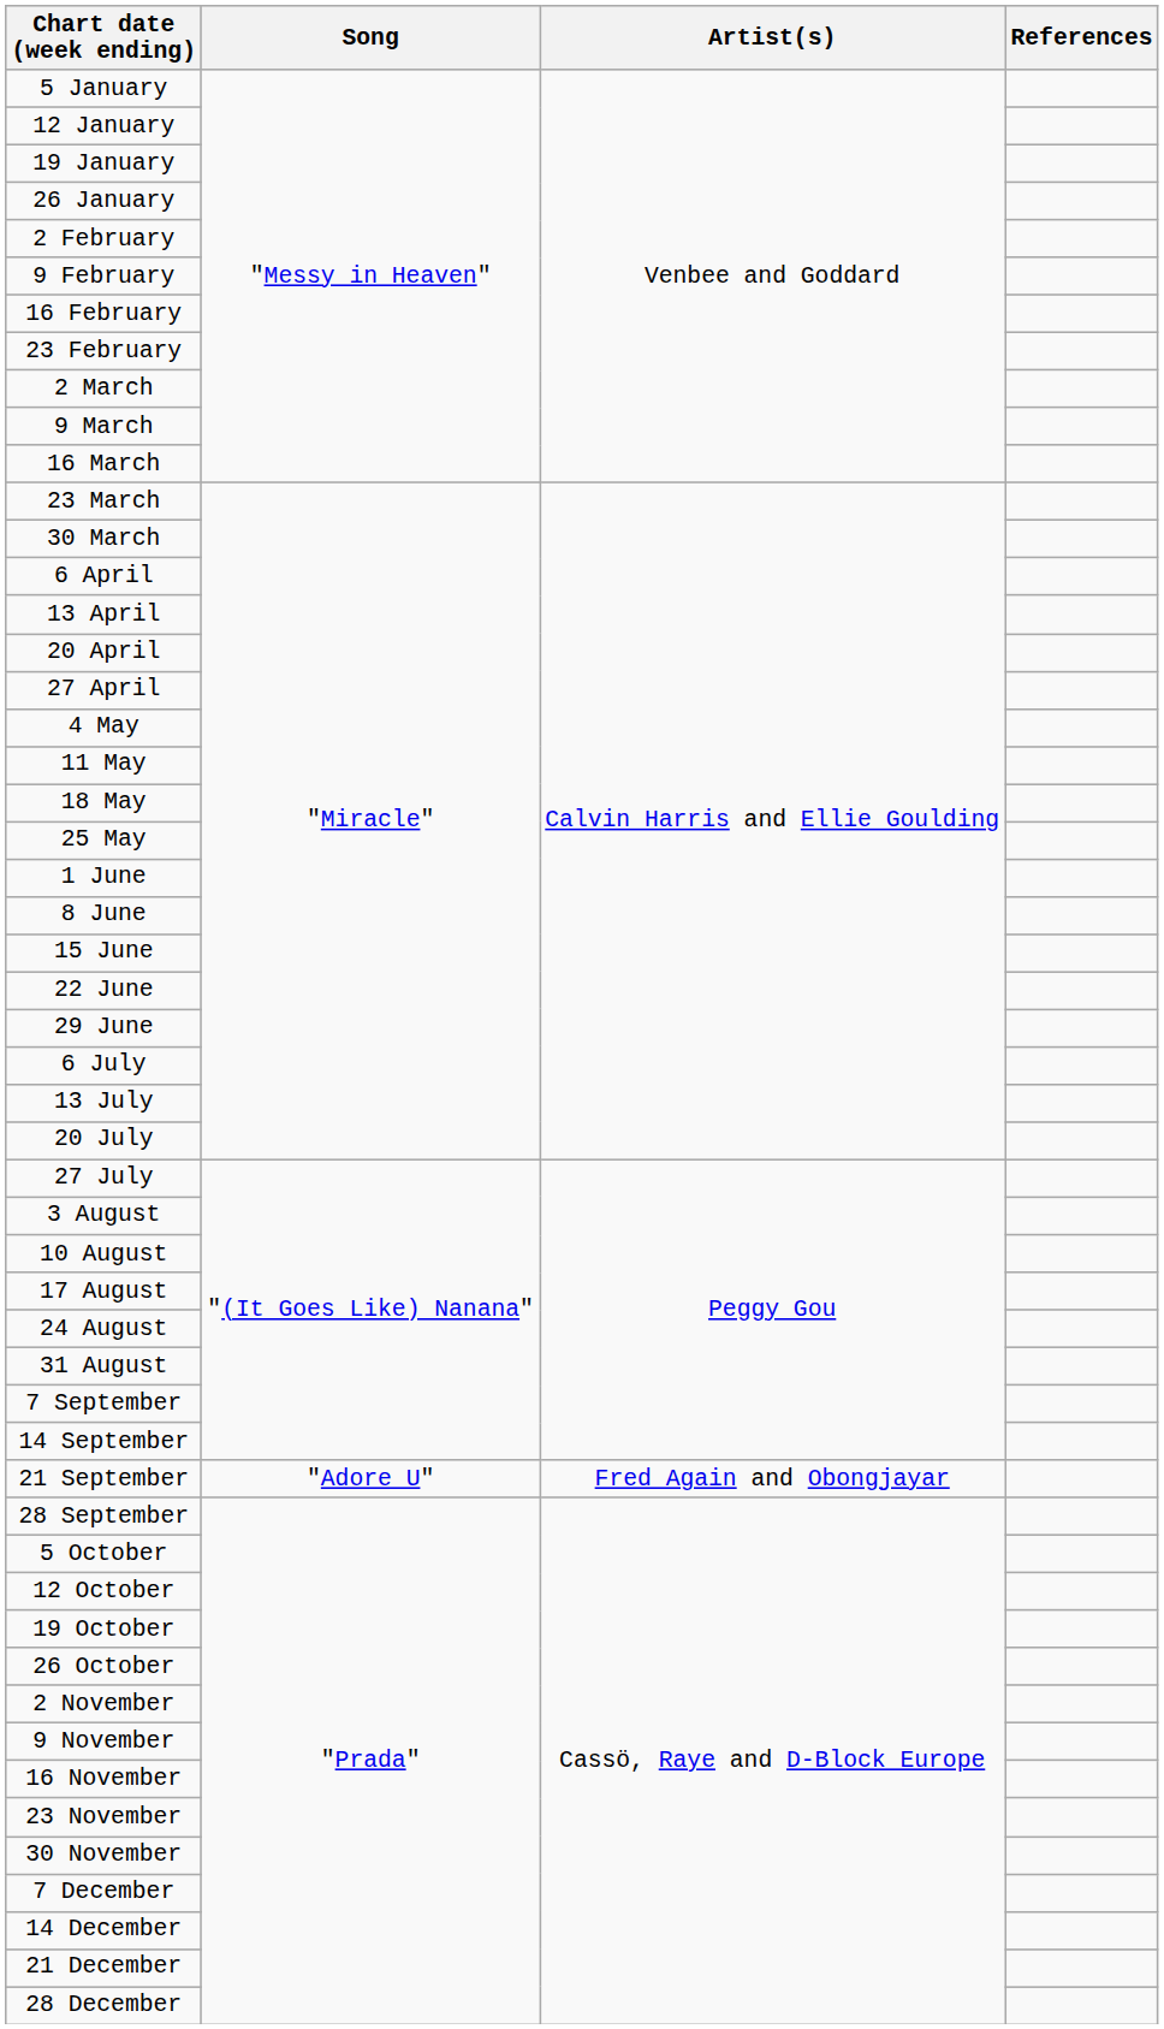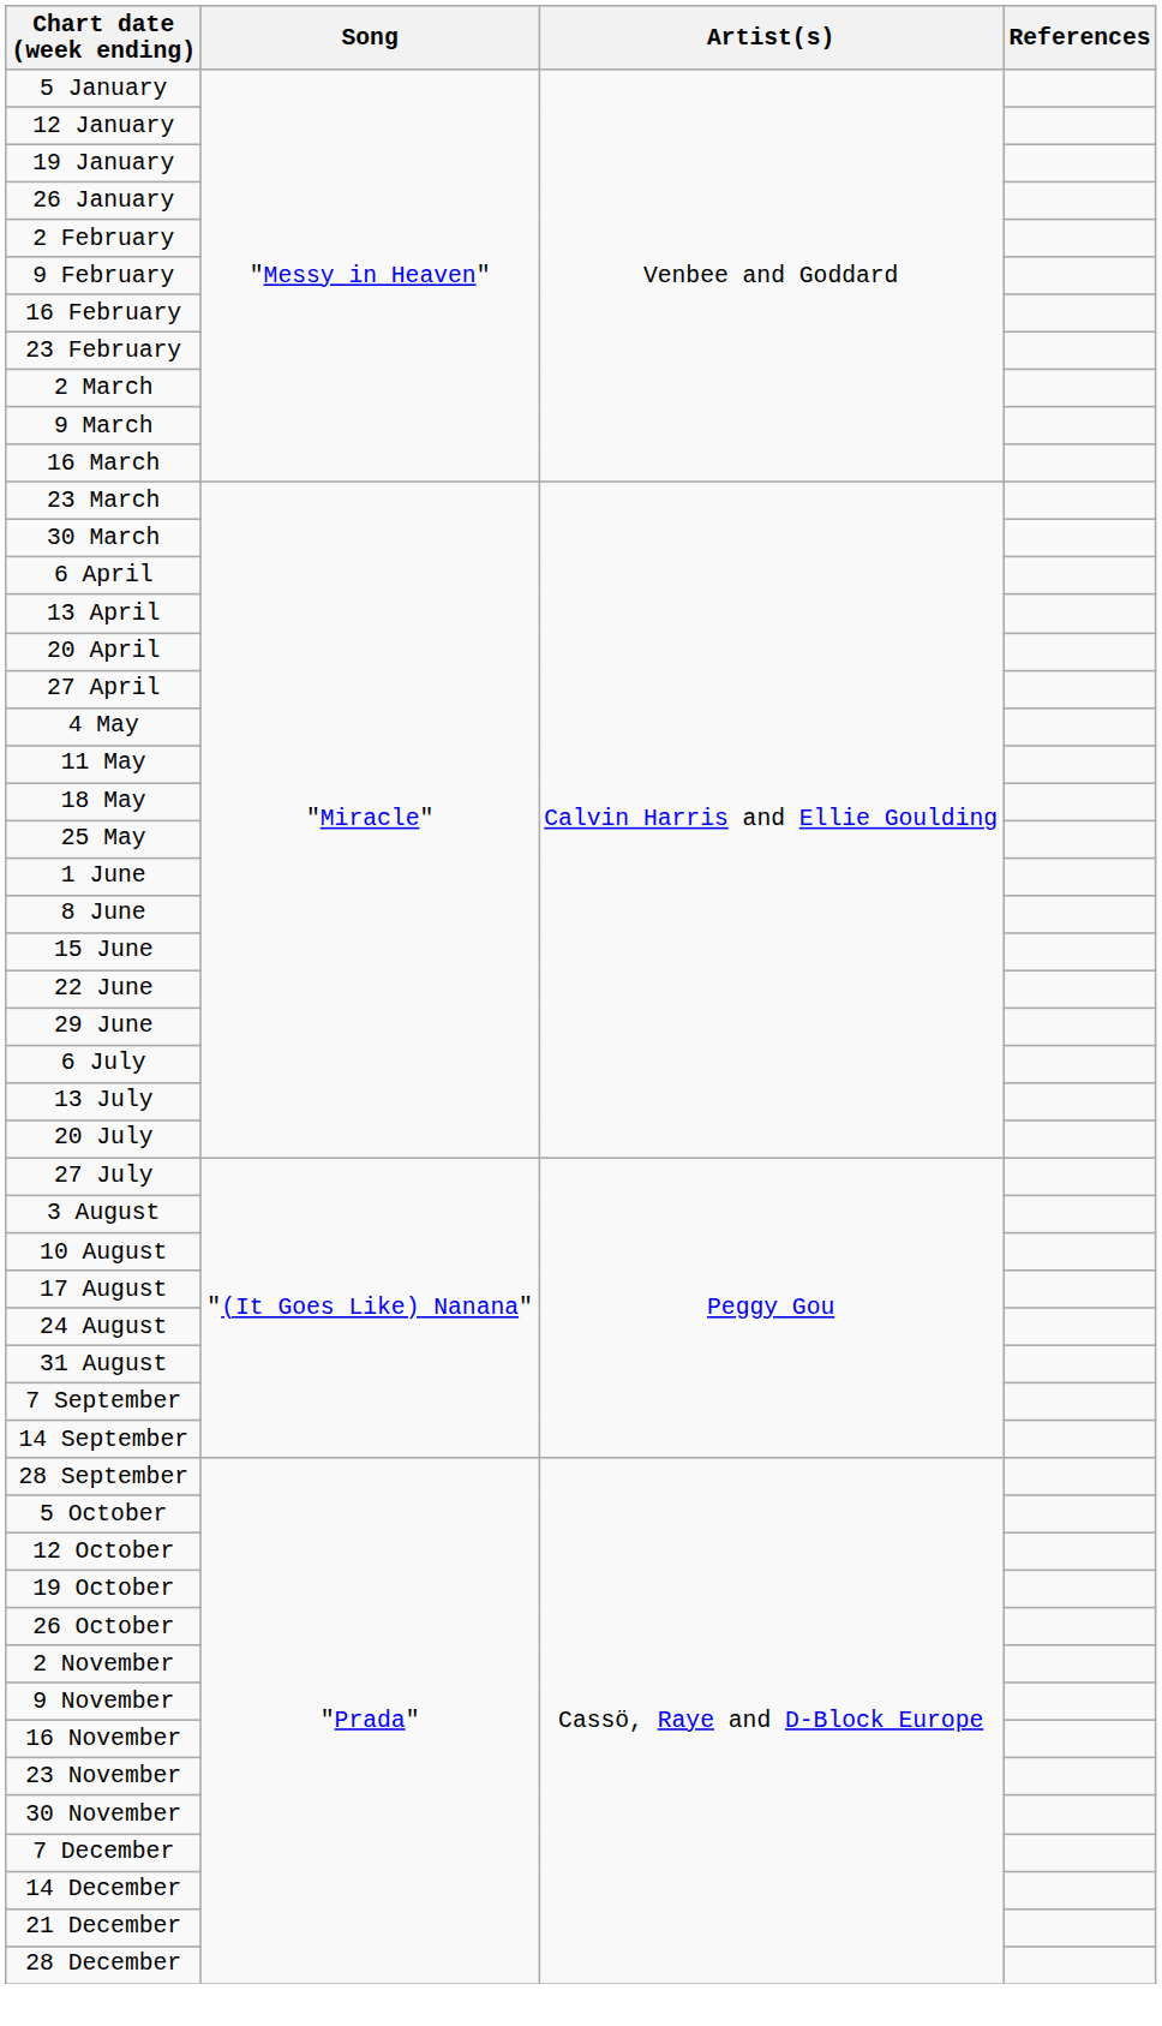 <table class="wikitable" style="font-size:97%; text-align:center;">
 <tr>
 <th>Chart date<br>(week ending)</th>
 <th>Song</th>
 <th>Artist(s)</th>
 <th>References</th>
 </tr>
 <tr>
 <td>5 January</td>
 <td rowspan=11>"<a href='#'>Messy in Heaven</a>"</td>
 <td rowspan=11>Venbee and Goddard</td>
 <td></td>
 </tr>
 <tr>
 <td>12 January</td>
 <td></td>
 </tr>
 <tr>
 <td>19 January</td>
 <td></td>
 </tr>
 <tr>
 <td>26 January</td>
 <td></td>
 </tr>
 <tr>
 <td>2 February</td>
 <td></td>
 </tr>
 <tr>
 <td>9 February</td>
 <td></td>
 </tr>
 <tr>
 <td>16 February</td>
 <td></td>
 </tr>
 <tr>
 <td>23 February</td>
 <td></td>
 </tr>
 <tr>
 <td>2 March</td>
 <td></td>
 </tr>
 <tr>
 <td>9 March</td>
 <td></td>
 </tr>
 <tr>
 <td>16 March</td>
 <td></td>
 </tr>
 <tr>
 <td>23 March</td>
 <td rowspan=18>"<a href='#'>Miracle</a>"</td>
 <td rowspan=18><a href='#'>Calvin Harris</a> and <a href='#'>Ellie Goulding</a></td>
 <td></td>
 </tr>
 <tr>
 <td>30 March</td>
 <td></td>
 </tr>
 <tr>
 <td>6 April</td>
 <td></td>
 </tr>
 <tr>
 <td>13 April </td>
 <td></td>
 </tr>
 <tr>
 <td>20 April </td>
 <td></td>
 </tr>
 <tr>
 <td>27 April</td>
 <td></td>
 </tr>
 <tr>
 <td>4 May </td>
 <td></td>
 </tr>
 <tr>
 <td>11 May </td>
 <td></td>
 </tr>
 <tr>
 <td>18 May </td>
 <td></td>
 </tr>
 <tr>
 <td>25 May </td>
 <td></td>
 </tr>
 <tr>
 <td>1 June </td>
 <td></td>
 </tr>
 <tr>
 <td>8 June </td>
 <td></td>
 </tr>
 <tr>
 <td>15 June</td>
 <td></td>
 </tr>
 <tr>
 <td>22 June</td>
 <td></td>
 </tr>
 <tr>
 <td>29 June</td>
 <td></td>
 </tr>
 <tr>
 <td>6 July</td>
 <td></td>
 </tr>
 <tr>
 <td>13 July</td>
 <td></td>
 </tr>
 <tr>
 <td>20 July</td>
 <td></td>
 </tr>
 <tr>
 <td>27 July</td>
 <td rowspan=8>"<a href='#'>(It Goes Like) Nanana</a>"</td>
 <td rowspan=8><a href='#'>Peggy Gou</a></td>
 <td></td>
 </tr>
 <tr>
 <td>3 August</td>
 <td></td>
 </tr>
 <tr>
 <td>10 August</td>
 <td></td>
 </tr>
 <tr>
 <td>17 August</td>
 <td></td>
 </tr>
 <tr>
 <td>24 August</td>
 <td></td>
 </tr>
 <tr>
 <td>31 August</td>
 <td></td>
 </tr>
 <tr>
 <td>7 September</td>
 <td></td>
 </tr>
 <tr>
 <td>14 September</td>
 <td></td>
 </tr>
 <tr>
-<td>21 September</td>
-<td>"<a href='#'>Adore U</a>"</td>
-<td><a href='#'>Fred Again</a> and <a href='#'>Obongjayar</a></td>
-<td></td>
-</tr>
-<tr>
 <td>28 September</td>
 <td rowspan=14>"<a href='#'>Prada</a>"</td>
 <td rowspan=14>Cassö, <a href='#'>Raye</a> and <a href='#'>D-Block Europe</a></td>
 <td></td>
 </tr>
 <tr>
 <td>5 October</td>
 <td></td>
 </tr>
 <tr>
 <td>12 October</td>
 <td></td>
 </tr>
 <tr>
 <td>19 October</td>
 <td></td>
 </tr>
 <tr>
 <td>26 October</td>
 <td></td>
 </tr>
 <tr>
 <td>2 November</td>
 <td></td>
 </tr>
 <tr>
 <td>9 November</td>
 <td></td>
 </tr>
 <tr>
 <td>16 November</td>
 <td></td>
 </tr>
 <tr>
 <td>23 November</td>
 <td></td>
 </tr>
 <tr>
 <td>30 November</td>
 <td></td>
 </tr>
 <tr>
 <td>7 December</td>
 <td></td>
 </tr>
 <tr>
 <td>14 December</td>
 <td></td>
 </tr>
 <tr>
 <td>21 December</td>
 <td></td>
 </tr>
 <tr>
 <td>28 December</td>
 <td></td>
 </tr>
 </table>
